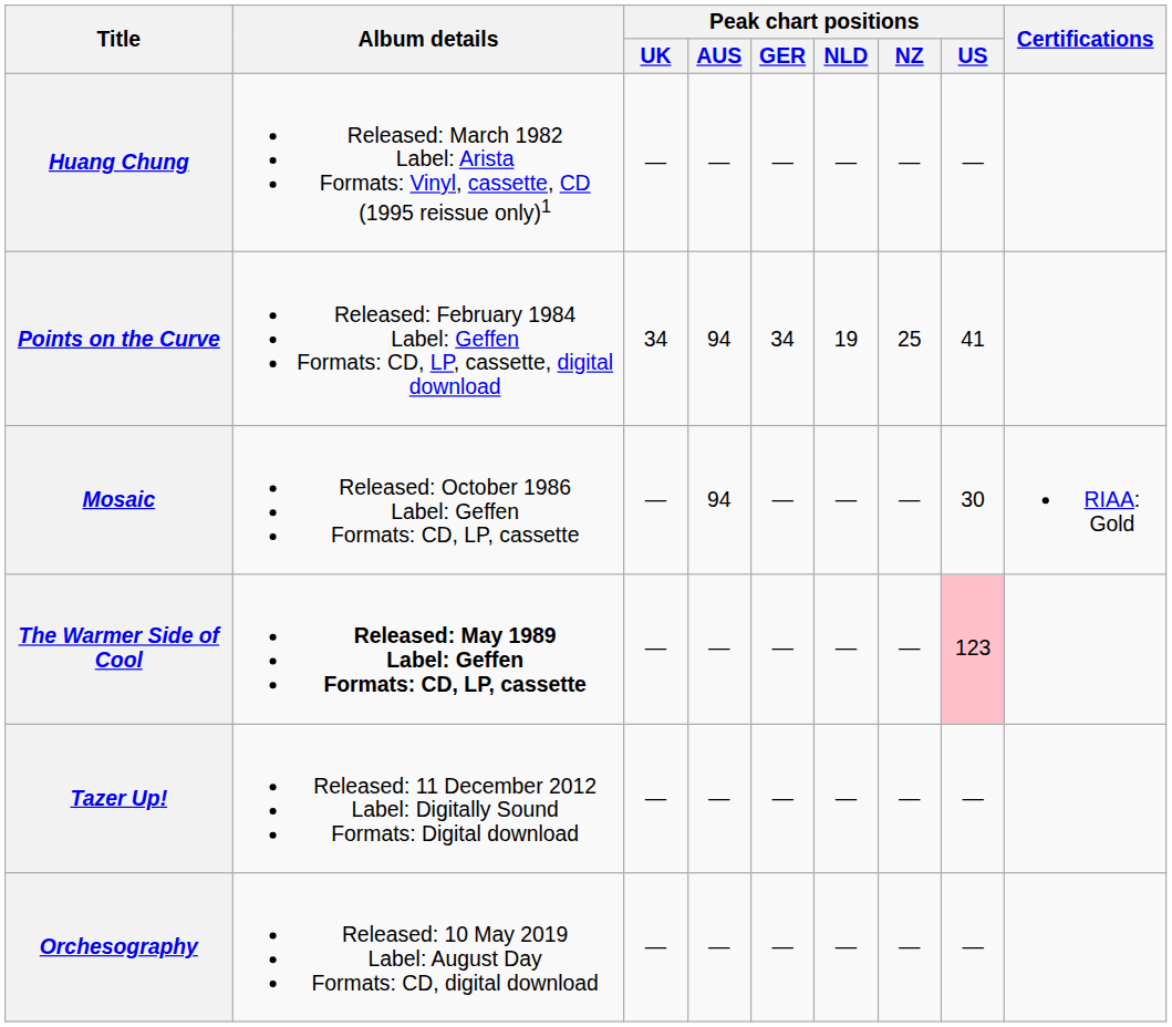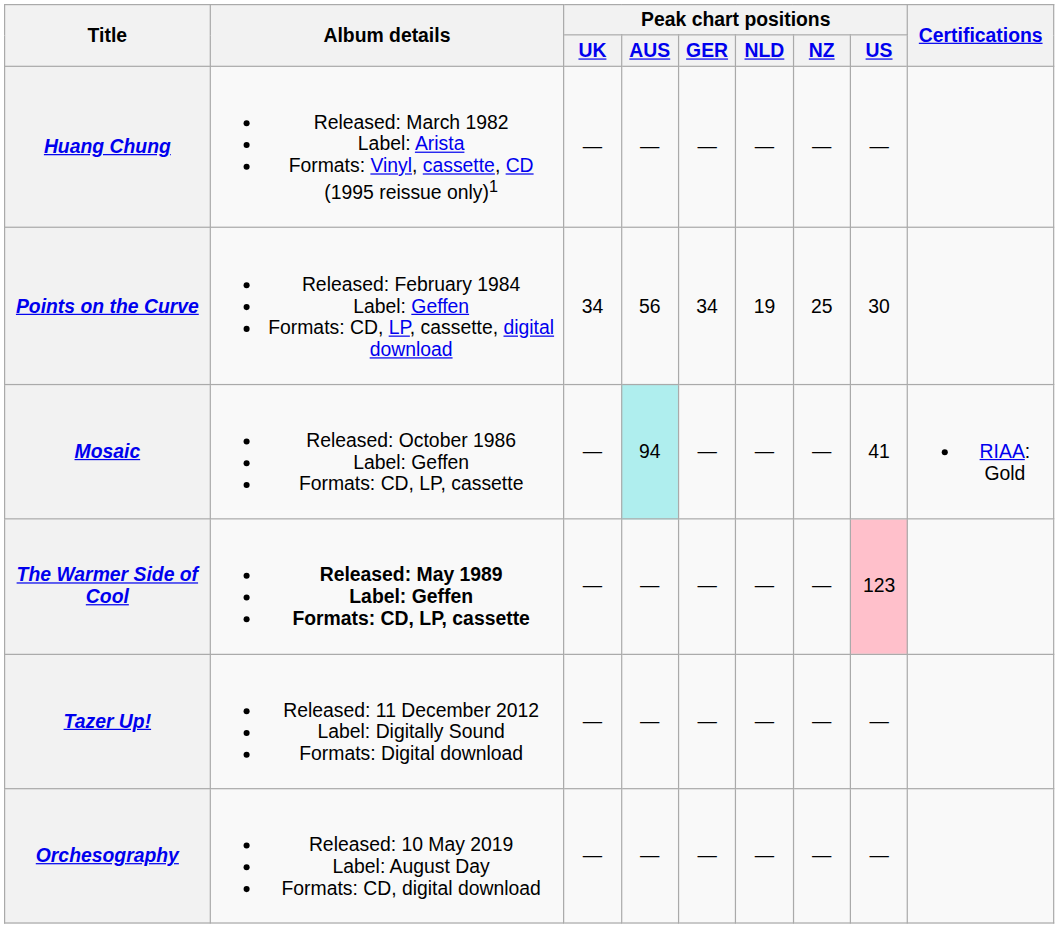 <table class="wikitable plainrowheaders" style="text-align:center;">
 <tr>
 <th rowspan="2">Title</th>
 <th rowspan="2">Album details</th>
 <th colspan="6">Peak chart positions</th>
 <th rowspan="2"><a href='#'>Certifications</a></th>
 </tr>
 <tr>
 <th width="40"><a href='#'>UK</a><br></th>
 <th width="40"><a href='#'>AUS</a><br></th>
 <th width="40"><a href='#'>GER</a><br></th>
 <th width="40"><a href='#'>NLD</a><br></th>
 <th width="40"><a href='#'>NZ</a><br></th>
 <th width="40"><a href='#'>US</a><br></th>
 </tr>
 <tr>
 <th scope="row"><em><a href='#'>Huang Chung</a></em></th>
 <td><br><ul><li>Released: March 1982</li><li>Label: <a href='#'>Arista</a></li><li>Formats: <a href='#'>Vinyl</a>, <a href='#'>cassette</a>, <a href='#'>CD</a> (1995 reissue only)<sup>1</sup></li></ul></td>
 <td>—</td>
 <td>—</td>
 <td>—</td>
 <td>—</td>
 <td>—</td>
 <td>—</td>
 <td align="center"></td>
 </tr>
 <tr>
 <th scope="row"><em><a href='#'>Points on the Curve</a></em></th>
 <td><br><ul><li>Released: February 1984</li><li>Label: <a href='#'>Geffen</a></li><li>Formats: CD, <a href='#'>LP</a>, cassette, <a href='#'>digital download</a></li></ul></td>
 <td>34</td>
-<td>94</td>
+<td>56</td>
 <td>34</td>
 <td>19</td>
 <td>25</td>
-<td>41</td>
+<td>30</td>
 <td align="center"></td>
 </tr>
 <tr>
 <th scope="row"><em><a href='#'>Mosaic</a></em></th>
 <td><br><ul><li>Released: October 1986</li><li>Label: Geffen</li><li>Formats: CD, LP, cassette</li></ul></td>
 <td>—</td>
-<td>94</td>
+<td style="background: paleturquoise;">94</td>
 <td>—</td>
 <td>—</td>
 <td>—</td>
-<td>30</td>
+<td>41</td>
 <td align="center"><br><ul><li><a href='#'>RIAA</a>: Gold</li></ul></td>
 </tr>
 <tr>
 <th scope="row"><em><a href='#'>The Warmer Side of Cool</a></em></th>
 <td><strong><br><ul><li>Released: May 1989</li><li>Label: Geffen</li><li>Formats: CD, LP, cassette</li></ul></strong></td>
 <td>—</td>
 <td>—</td>
 <td>—</td>
 <td>—</td>
 <td>—</td>
 <td style="background: pink;">123</td>
 <td align="center"></td>
 </tr>
 <tr>
 <th scope="row"><em><a href='#'>Tazer Up!</a></em></th>
 <td><br><ul><li>Released: 11 December 2012</li><li>Label: Digitally Sound</li><li>Formats: Digital download</li></ul></td>
 <td>—</td>
 <td>—</td>
 <td>—</td>
 <td>—</td>
 <td>—</td>
 <td>—</td>
 <td align="center"></td>
 </tr>
 <tr>
 <th scope="row"><em><a href='#'>Orchesography</a></em></th>
 <td><br><ul><li>Released: 10 May 2019</li><li>Label: August Day</li><li>Formats: CD, digital download</li></ul></td>
 <td>—</td>
 <td>—</td>
 <td>—</td>
 <td>—</td>
 <td>—</td>
 <td>—</td>
 <td></td>
 </tr>
 </table>
